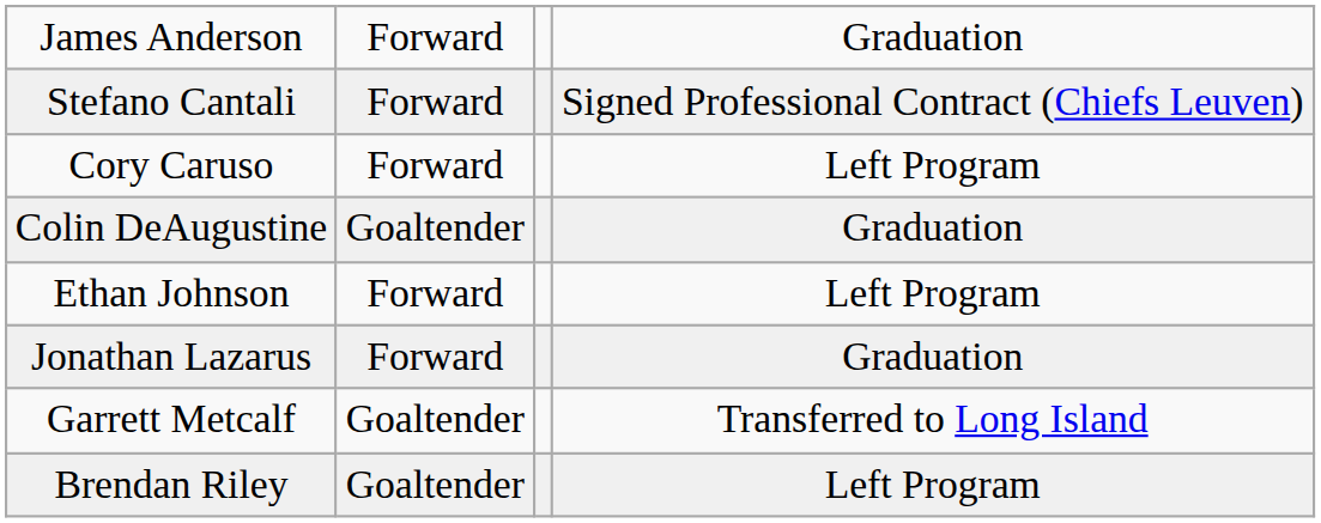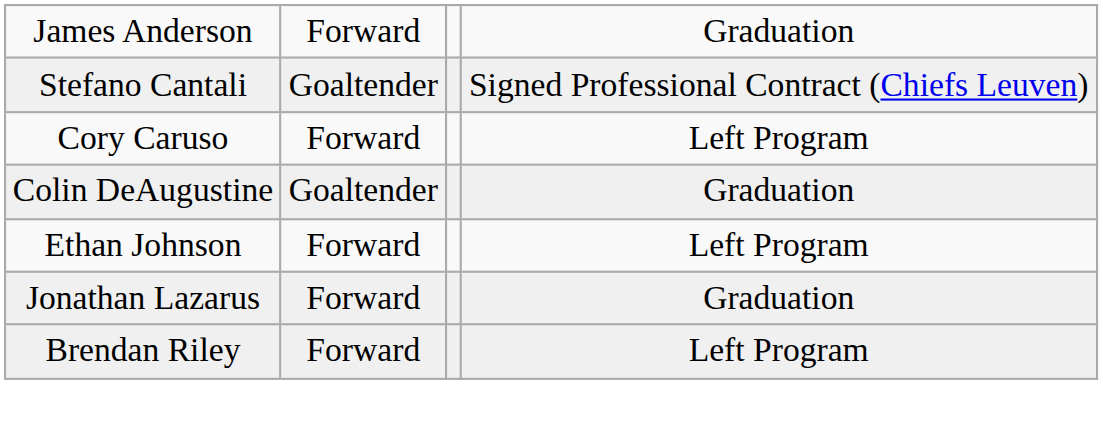 <table class="wikitable">
 <tr align="center" bgcolor="">
 <td>James Anderson</td>
 <td>Forward</td>
 <td></td>
 <td>Graduation</td>
 </tr>
 <tr align="center" bgcolor="f0f0f0">
 <td>Stefano Cantali</td>
-<td>Forward</td>
+<td>Goaltender</td>
 <td></td>
 <td>Signed Professional Contract (<a href='#'>Chiefs Leuven</a>)</td>
 </tr>
 <tr align="center" bgcolor="">
 <td>Cory Caruso</td>
 <td>Forward</td>
 <td></td>
 <td>Left Program</td>
 </tr>
 <tr align="center" bgcolor="f0f0f0">
 <td>Colin DeAugustine</td>
 <td>Goaltender</td>
 <td></td>
 <td>Graduation</td>
 </tr>
 <tr align="center" bgcolor="">
 <td>Ethan Johnson</td>
 <td>Forward</td>
 <td></td>
 <td>Left Program</td>
 </tr>
 <tr align="center" bgcolor="f0f0f0">
 <td>Jonathan Lazarus</td>
 <td>Forward</td>
 <td></td>
 <td>Graduation</td>
 </tr>
-<tr align="center" bgcolor="">
-<td>Garrett Metcalf</td>
-<td>Goaltender</td>
-<td></td>
-<td>Transferred to <a href='#'>Long Island</a></td>
-</tr>
 <tr align="center" bgcolor="f0f0f0">
 <td>Brendan Riley</td>
-<td>Goaltender</td>
+<td>Forward</td>
 <td></td>
 <td>Left Program</td>
 </tr>
 </table>
